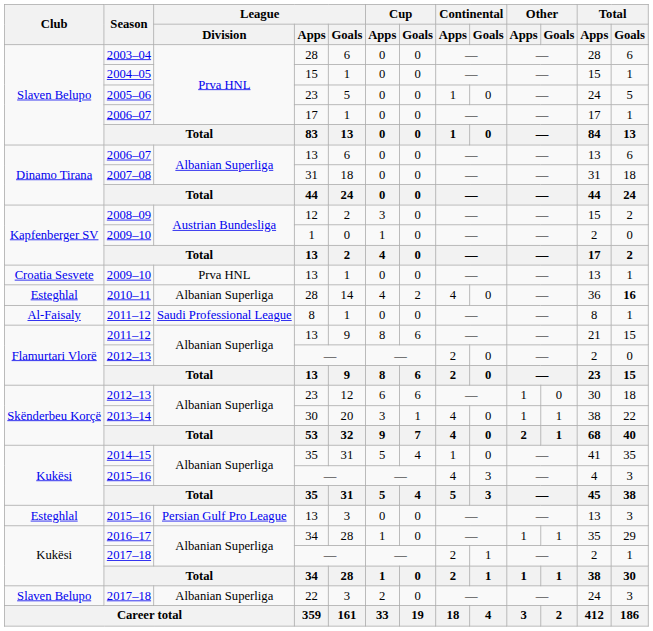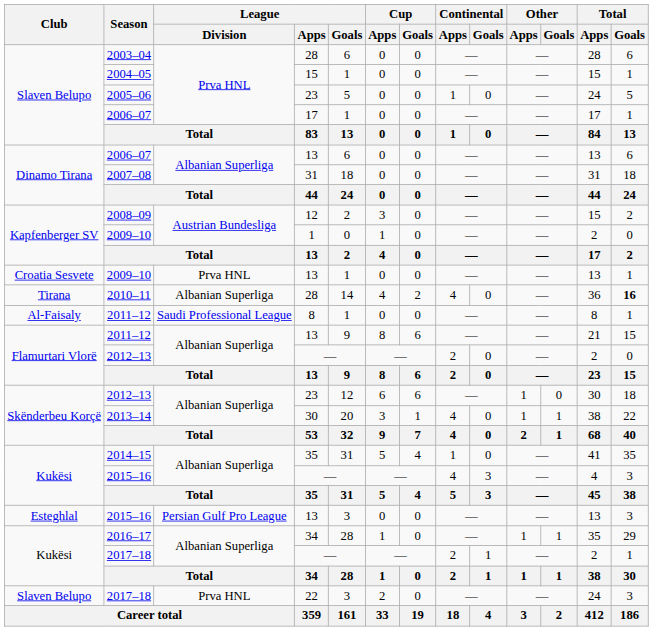 <table class="wikitable" style="text-align:center">
 <tr>
 <th rowspan="2">Club</th>
 <th rowspan="2">Season</th>
 <th colspan="3">League</th>
 <th colspan="2">Cup</th>
 <th colspan="2">Continental</th>
 <th colspan="2">Other</th>
 <th colspan="2">Total</th>
 </tr>
 <tr>
 <th>Division</th>
 <th>Apps</th>
 <th>Goals</th>
 <th>Apps</th>
 <th>Goals</th>
 <th>Apps</th>
 <th>Goals</th>
 <th>Apps</th>
 <th>Goals</th>
 <th>Apps</th>
 <th>Goals</th>
 </tr>
 <tr>
 <td rowspan="5"><a href='#'>Slaven Belupo</a></td>
 <td><a href='#'>2003–04</a></td>
 <td rowspan="4"><a href='#'>Prva HNL</a></td>
 <td>28</td>
 <td>6</td>
 <td>0</td>
 <td>0</td>
 <td colspan="2">—</td>
 <td colspan="2">—</td>
 <td>28</td>
 <td>6</td>
 </tr>
 <tr>
 <td><a href='#'>2004–05</a></td>
 <td>15</td>
 <td>1</td>
 <td>0</td>
 <td>0</td>
 <td colspan="2">—</td>
 <td colspan="2">—</td>
 <td>15</td>
 <td>1</td>
 </tr>
 <tr>
 <td><a href='#'>2005–06</a></td>
 <td>23</td>
 <td>5</td>
 <td>0</td>
 <td>0</td>
 <td>1</td>
 <td>0</td>
 <td colspan="2">—</td>
 <td>24</td>
 <td>5</td>
 </tr>
 <tr>
 <td><a href='#'>2006–07</a></td>
 <td>17</td>
 <td>1</td>
 <td>0</td>
 <td>0</td>
 <td colspan="2">—</td>
 <td colspan="2">—</td>
 <td>17</td>
 <td>1</td>
 </tr>
 <tr>
 <th colspan="2">Total</th>
 <th>83</th>
 <th>13</th>
 <th>0</th>
 <th>0</th>
 <th>1</th>
 <th>0</th>
 <th colspan="2">—</th>
 <th>84</th>
 <th>13</th>
 </tr>
 <tr>
 <td rowspan="3"><a href='#'>Dinamo Tirana</a></td>
 <td><a href='#'>2006–07</a></td>
 <td rowspan="2"><a href='#'>Albanian Superliga</a></td>
 <td>13</td>
 <td>6</td>
 <td>0</td>
 <td>0</td>
 <td colspan="2">—</td>
 <td colspan="2">—</td>
 <td>13</td>
 <td>6</td>
 </tr>
 <tr>
 <td><a href='#'>2007–08</a></td>
 <td>31</td>
 <td>18</td>
 <td>0</td>
 <td>0</td>
 <td colspan="2">—</td>
 <td colspan="2">—</td>
 <td>31</td>
 <td>18</td>
 </tr>
 <tr>
 <th colspan="2">Total</th>
 <th>44</th>
 <th>24</th>
 <th>0</th>
 <th>0</th>
 <th colspan="2">—</th>
 <th colspan="2">—</th>
 <th>44</th>
 <th>24</th>
 </tr>
 <tr>
 <td rowspan="3"><a href='#'>Kapfenberger SV</a></td>
 <td><a href='#'>2008–09</a></td>
 <td rowspan="2"><a href='#'>Austrian Bundesliga</a></td>
 <td>12</td>
 <td>2</td>
 <td>3</td>
 <td>0</td>
 <td colspan="2">—</td>
 <td colspan="2">—</td>
 <td>15</td>
 <td>2</td>
 </tr>
 <tr>
 <td><a href='#'>2009–10</a></td>
 <td>1</td>
 <td>0</td>
 <td>1</td>
 <td>0</td>
 <td colspan="2">—</td>
 <td colspan="2">—</td>
 <td>2</td>
 <td>0</td>
 </tr>
 <tr>
 <th colspan="2">Total</th>
 <th>13</th>
 <th>2</th>
 <th>4</th>
 <th>0</th>
 <th colspan="2">—</th>
 <th colspan="2">—</th>
 <th>17</th>
 <th>2</th>
 </tr>
 <tr>
 <td><a href='#'>Croatia Sesvete</a></td>
 <td><a href='#'>2009–10</a></td>
 <td>Prva HNL</td>
 <td>13</td>
 <td>1</td>
 <td>0</td>
 <td>0</td>
 <td colspan="2">—</td>
 <td colspan="2">—</td>
 <td>13</td>
 <td>1</td>
 </tr>
 <tr>
-<td><a href='#'>Esteghlal</a></td>
+<td><a href='#'>Tirana</a></td>
 <td><a href='#'>2010–11</a></td>
 <td>Albanian Superliga</td>
 <td>28</td>
 <td>14</td>
 <td>4</td>
 <td>2</td>
 <td>4</td>
 <td>0</td>
 <td colspan="2">—</td>
 <td>36</td>
 <td><strong>16</strong></td>
 </tr>
 <tr>
 <td><a href='#'>Al-Faisaly</a></td>
 <td><a href='#'>2011–12</a></td>
 <td><a href='#'>Saudi Professional League</a></td>
 <td>8</td>
 <td>1</td>
 <td>0</td>
 <td>0</td>
 <td colspan="2">—</td>
 <td colspan="2">—</td>
 <td>8</td>
 <td>1</td>
 </tr>
 <tr>
 <td rowspan="3"><a href='#'>Flamurtari Vlorë</a></td>
 <td><a href='#'>2011–12</a></td>
 <td rowspan="2">Albanian Superliga</td>
 <td>13</td>
 <td>9</td>
 <td>8</td>
 <td>6</td>
 <td colspan="2">—</td>
 <td colspan="2">—</td>
 <td>21</td>
 <td>15</td>
 </tr>
 <tr>
 <td><a href='#'>2012–13</a></td>
 <td colspan="2">—</td>
 <td colspan="2">—</td>
 <td>2</td>
 <td>0</td>
 <td colspan="2">—</td>
 <td>2</td>
 <td>0</td>
 </tr>
 <tr>
 <th colspan="2">Total</th>
 <th>13</th>
 <th>9</th>
 <th>8</th>
 <th>6</th>
 <th>2</th>
 <th>0</th>
 <th colspan="2">—</th>
 <th>23</th>
 <th>15</th>
 </tr>
 <tr>
 <td rowspan="3"><a href='#'>Skënderbeu Korçë</a></td>
 <td><a href='#'>2012–13</a></td>
 <td rowspan="2">Albanian Superliga</td>
 <td>23</td>
 <td>12</td>
 <td>6</td>
 <td>6</td>
 <td colspan="2">—</td>
 <td>1</td>
 <td>0</td>
 <td>30</td>
 <td>18</td>
 </tr>
 <tr>
 <td><a href='#'>2013–14</a></td>
 <td>30</td>
 <td>20</td>
 <td>3</td>
 <td>1</td>
 <td>4</td>
 <td>0</td>
 <td>1</td>
 <td>1</td>
 <td>38</td>
 <td>22</td>
 </tr>
 <tr>
 <th colspan="2">Total</th>
 <th>53</th>
 <th>32</th>
 <th>9</th>
 <th>7</th>
 <th>4</th>
 <th>0</th>
 <th>2</th>
 <th>1</th>
 <th>68</th>
 <th>40</th>
 </tr>
 <tr>
 <td rowspan="3"><a href='#'>Kukësi</a></td>
 <td><a href='#'>2014–15</a></td>
 <td rowspan="2">Albanian Superliga</td>
 <td>35</td>
 <td>31</td>
 <td>5</td>
 <td>4</td>
 <td>1</td>
 <td>0</td>
 <td colspan="2">—</td>
 <td>41</td>
 <td>35</td>
 </tr>
 <tr>
 <td><a href='#'>2015–16</a></td>
 <td colspan="2">—</td>
 <td colspan="2">—</td>
 <td>4</td>
 <td>3</td>
 <td colspan="2">—</td>
 <td>4</td>
 <td>3</td>
 </tr>
 <tr>
 <th colspan="2">Total</th>
 <th>35</th>
 <th>31</th>
 <th>5</th>
 <th>4</th>
 <th>5</th>
 <th>3</th>
 <th colspan="2">—</th>
 <th>45</th>
 <th>38</th>
 </tr>
 <tr>
 <td><a href='#'>Esteghlal</a></td>
 <td><a href='#'>2015–16</a></td>
 <td><a href='#'>Persian Gulf Pro League</a></td>
 <td>13</td>
 <td>3</td>
 <td>0</td>
 <td>0</td>
 <td colspan="2">—</td>
 <td colspan="2">—</td>
 <td>13</td>
 <td>3</td>
 </tr>
 <tr>
 <td rowspan="3">Kukësi</td>
 <td><a href='#'>2016–17</a></td>
 <td rowspan="2">Albanian Superliga</td>
 <td>34</td>
 <td>28</td>
 <td>1</td>
 <td>0</td>
 <td colspan="2">—</td>
 <td>1</td>
 <td>1</td>
 <td>35</td>
 <td>29</td>
 </tr>
 <tr>
 <td><a href='#'>2017–18</a></td>
 <td colspan="2">—</td>
 <td colspan="2">—</td>
 <td>2</td>
 <td>1</td>
 <td colspan="2">—</td>
 <td>2</td>
 <td>1</td>
 </tr>
 <tr>
 <th colspan="2">Total</th>
 <th>34</th>
 <th>28</th>
 <th>1</th>
 <th>0</th>
 <th>2</th>
 <th>1</th>
 <th>1</th>
 <th>1</th>
 <th>38</th>
 <th>30</th>
 </tr>
 <tr>
 <td><a href='#'>Slaven Belupo</a></td>
 <td><a href='#'>2017–18</a></td>
-<td>Albanian Superliga</td>
+<td>Prva HNL</td>
 <td>22</td>
 <td>3</td>
 <td>2</td>
 <td>0</td>
 <td colspan="2">—</td>
 <td colspan="2">—</td>
 <td>24</td>
 <td>3</td>
 </tr>
 <tr>
 <th colspan="3">Career total</th>
 <th>359</th>
 <th>161</th>
 <th>33</th>
 <th>19</th>
 <th>18</th>
 <th>4</th>
 <th>3</th>
 <th>2</th>
 <th>412</th>
 <th>186</th>
 </tr>
 </table>
